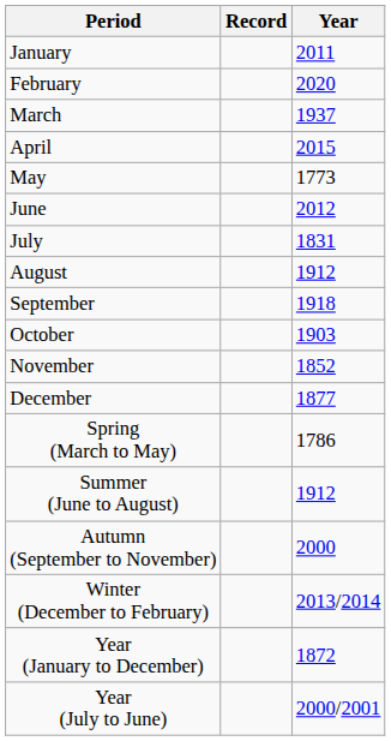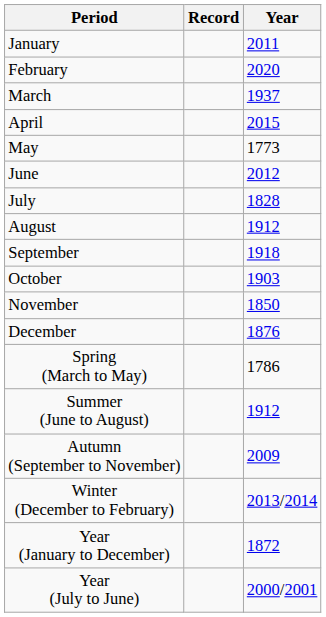 <table class="wikitable">
 <tr>
 <th>Period</th>
 <th>Record</th>
 <th>Year</th>
 </tr>
 <tr>
 <td>January</td>
 <td align="right"></td>
 <td><a href='#'>2011</a></td>
 </tr>
 <tr>
 <td>February</td>
 <td align="right"></td>
 <td><a href='#'>2020</a></td>
 </tr>
 <tr>
 <td>March</td>
 <td align="right"></td>
 <td><a href='#'>1937</a></td>
 </tr>
 <tr>
 <td>April</td>
 <td align="right"></td>
 <td><a href='#'>2015</a></td>
 </tr>
 <tr>
 <td>May</td>
 <td align="right"></td>
 <td>1773</td>
 </tr>
 <tr>
 <td>June</td>
 <td align="right"></td>
 <td><a href='#'>2012</a></td>
 </tr>
 <tr>
 <td>July</td>
 <td align="right"></td>
-<td><a href='#'>1831</a></td>
+<td><a href='#'>1828</a></td>
 </tr>
 <tr>
 <td>August</td>
 <td align="right"></td>
 <td><a href='#'>1912</a></td>
 </tr>
 <tr>
 <td>September</td>
 <td align="right"></td>
 <td><a href='#'>1918</a></td>
 </tr>
 <tr>
 <td>October</td>
 <td align="right"></td>
 <td><a href='#'>1903</a></td>
 </tr>
 <tr>
 <td>November</td>
 <td align="right"></td>
-<td><a href='#'>1852</a></td>
+<td><a href='#'>1850</a></td>
 </tr>
 <tr>
 <td>December</td>
 <td align="right"></td>
-<td><a href='#'>1877</a></td>
+<td><a href='#'>1876</a></td>
 </tr>
 <tr>
 <td align="center">Spring<br>(March to May)</td>
 <td align="right"></td>
 <td>1786</td>
 </tr>
 <tr>
 <td align="center">Summer<br>(June to August)</td>
 <td align="right"></td>
 <td><a href='#'>1912</a></td>
 </tr>
 <tr>
 <td align="center">Autumn<br>(September to November)</td>
 <td align="right"></td>
-<td><a href='#'>2000</a></td>
+<td><a href='#'>2009</a></td>
 </tr>
 <tr>
 <td align="center">Winter<br>(December to February)</td>
 <td align="right"></td>
 <td><a href='#'>2013</a>/<a href='#'>2014</a></td>
 </tr>
 <tr>
 <td align="center">Year<br>(January to December)</td>
 <td align="right"></td>
 <td><a href='#'>1872</a></td>
 </tr>
 <tr>
 <td align="center">Year<br>(July to June)</td>
 <td align="right"></td>
 <td><a href='#'>2000</a>/<a href='#'>2001</a></td>
 </tr>
 </table>
